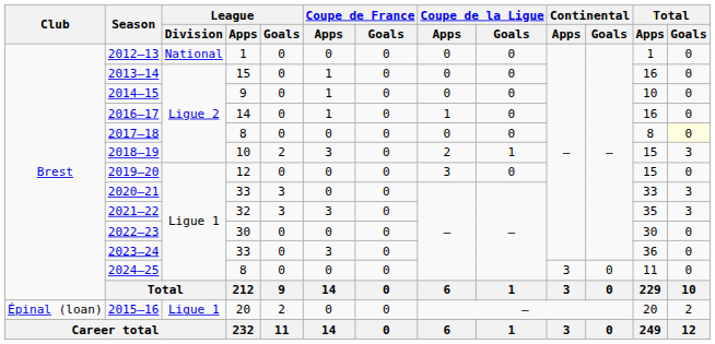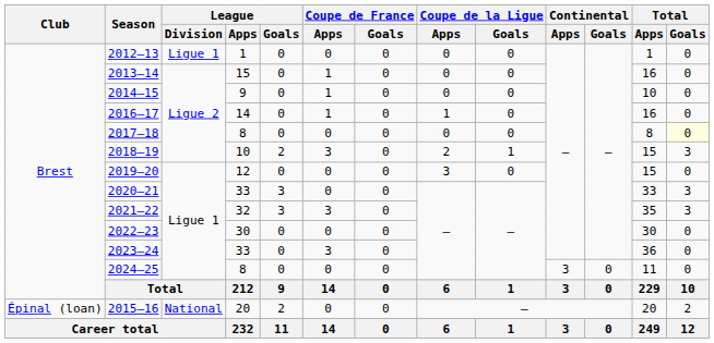 <table class="wikitable" style="text-align: center;">
 <tr>
 <th rowspan="2">Club</th>
 <th rowspan="2">Season</th>
 <th colspan="3">League</th>
 <th colspan="2"><a href='#'>Coupe de France</a></th>
 <th colspan="2"><a href='#'>Coupe de la Ligue</a></th>
 <th colspan="2">Continental</th>
 <th colspan="2">Total</th>
 </tr>
 <tr>
 <th>Division</th>
 <th>Apps</th>
 <th>Goals</th>
 <th>Apps</th>
 <th>Goals</th>
 <th>Apps</th>
 <th>Goals</th>
 <th>Apps</th>
 <th>Goals</th>
 <th>Apps</th>
 <th>Goals</th>
 </tr>
 <tr>
 <td rowspan="13"><a href='#'>Brest</a></td>
 <td><a href='#'>2012–13</a></td>
-<td><a href='#'>National</a></td>
+<td><a href='#'>Ligue 1</a></td>
 <td>1</td>
 <td>0</td>
 <td>0</td>
 <td>0</td>
 <td>0</td>
 <td>0</td>
 <td rowspan=11>—</td>
 <td rowspan=11>—</td>
 <td>1</td>
 <td>0</td>
 </tr>
 <tr>
 <td><a href='#'>2013–14</a></td>
 <td rowspan="5"><a href='#'>Ligue 2</a></td>
 <td>15</td>
 <td>0</td>
 <td>1</td>
 <td>0</td>
 <td>0</td>
 <td>0</td>
 <td>16</td>
 <td>0</td>
 </tr>
 <tr>
 <td><a href='#'>2014–15</a></td>
 <td>9</td>
 <td>0</td>
 <td>1</td>
 <td>0</td>
 <td>0</td>
 <td>0</td>
 <td>10</td>
 <td>0</td>
 </tr>
 <tr>
 <td><a href='#'>2016–17</a></td>
 <td>14</td>
 <td>0</td>
 <td>1</td>
 <td>0</td>
 <td>1</td>
 <td>0</td>
 <td>16</td>
 <td>0</td>
 </tr>
 <tr>
 <td><a href='#'>2017–18</a></td>
 <td>8</td>
 <td>0</td>
 <td>0</td>
 <td>0</td>
 <td>0</td>
 <td>0</td>
 <td>8</td>
 <td style="background: lightyellow;">0</td>
 </tr>
 <tr>
 <td><a href='#'>2018–19</a></td>
 <td>10</td>
 <td>2</td>
 <td>3</td>
 <td>0</td>
 <td>2</td>
 <td>1</td>
 <td>15</td>
 <td>3</td>
 </tr>
 <tr>
 <td><a href='#'>2019–20</a></td>
 <td rowspan="6">Ligue 1</td>
 <td>12</td>
 <td>0</td>
 <td>0</td>
 <td>0</td>
 <td>3</td>
 <td>0</td>
 <td>15</td>
 <td>0</td>
 </tr>
 <tr>
 <td><a href='#'>2020–21</a></td>
 <td>33</td>
 <td>3</td>
 <td>0</td>
 <td>0</td>
 <td rowspan="5">—</td>
 <td rowspan="5">—</td>
 <td>33</td>
 <td>3</td>
 </tr>
 <tr>
 <td><a href='#'>2021–22</a></td>
 <td>32</td>
 <td>3</td>
 <td>3</td>
 <td>0</td>
 <td>35</td>
 <td>3</td>
 </tr>
 <tr>
 <td><a href='#'>2022–23</a></td>
 <td>30</td>
 <td>0</td>
 <td>0</td>
 <td>0</td>
 <td>30</td>
 <td>0</td>
 </tr>
 <tr>
 <td><a href='#'>2023–24</a></td>
 <td>33</td>
 <td>0</td>
 <td>3</td>
 <td>0</td>
 <td>36</td>
 <td>0</td>
 </tr>
 <tr>
 <td><a href='#'>2024–25</a></td>
 <td>8</td>
 <td>0</td>
 <td>0</td>
 <td>0</td>
 <td>3</td>
 <td>0</td>
 <td>11</td>
 <td>0</td>
 </tr>
 <tr>
 <th colspan="2">Total</th>
 <th>212</th>
 <th>9</th>
 <th>14</th>
 <th>0</th>
 <th>6</th>
 <th>1</th>
 <th>3</th>
 <th>0</th>
 <th>229</th>
 <th>10</th>
 </tr>
 <tr>
 <td><a href='#'>Épinal</a> (loan)</td>
 <td><a href='#'>2015–16</a></td>
-<td><a href='#'>Ligue 1</a></td>
+<td><a href='#'>National</a></td>
 <td>20</td>
 <td>2</td>
 <td>0</td>
 <td>0</td>
 <td colspan="4">—</td>
 <td>20</td>
 <td>2</td>
 </tr>
 <tr>
 <th colspan="3">Career total</th>
 <th>232</th>
 <th>11</th>
 <th>14</th>
 <th>0</th>
 <th>6</th>
 <th>1</th>
 <th>3</th>
 <th>0</th>
 <th>249</th>
 <th>12</th>
 </tr>
 </table>
